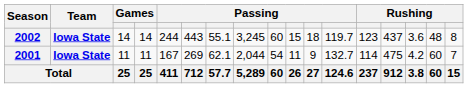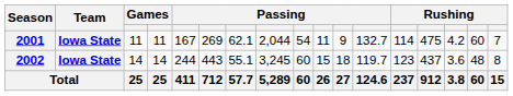 <table class="wikitable" style="text-align:center;">
 <tr>
 <th rowspan="2">Season</th>
 <th rowspan="2">Team</th>
 <th colspan="2">Games</th>
 <th colspan="8">Passing</th>
 <th colspan="5">Rushing</th>
 </tr>
 <tr>
 <th></th>
 <th></th>
 <th></th>
 <th></th>
 <th></th>
 <th></th>
 <th></th>
 <th></th>
 <th></th>
 <th></th>
 <th></th>
 <th></th>
 <th></th>
 <th></th>
 <th></th>
 </tr>
 <tr>
+<th><a href='#'>2001</a></th>
+<th><a href='#'>Iowa State</a></th>
+<td>11</td>
+<td>11</td>
+<td>167</td>
+<td>269</td>
+<td>62.1</td>
+<td>2,044</td>
+<td>54</td>
+<td>11</td>
+<td>9</td>
+<td>132.7</td>
+<td>114</td>
+<td>475</td>
+<td>4.2</td>
+<td>60</td>
+<td>7</td>
+</tr>
+<tr>
 <th><a href='#'>2002</a></th>
 <th><a href='#'>Iowa State</a></th>
 <td>14</td>
 <td>14</td>
 <td>244</td>
 <td>443</td>
 <td>55.1</td>
 <td>3,245</td>
 <td>60</td>
 <td>15</td>
 <td>18</td>
 <td>119.7</td>
 <td>123</td>
 <td>437</td>
 <td>3.6</td>
 <td>48</td>
 <td>8</td>
-</tr>
-<tr>
-<th><a href='#'>2001</a></th>
-<th><a href='#'>Iowa State</a></th>
-<td>11</td>
-<td>11</td>
-<td>167</td>
-<td>269</td>
-<td>62.1</td>
-<td>2,044</td>
-<td>54</td>
-<td>11</td>
-<td>9</td>
-<td>132.7</td>
-<td>114</td>
-<td>475</td>
-<td>4.2</td>
-<td>60</td>
-<td>7</td>
 </tr>
 <tr>
 <th colspan="2">Total</th>
 <th>25</th>
 <th>25</th>
 <th>411</th>
 <th>712</th>
 <th>57.7</th>
 <th>5,289</th>
 <th>60</th>
 <th>26</th>
 <th>27</th>
 <th>124.6</th>
 <th>237</th>
 <th>912</th>
 <th>3.8</th>
 <th>60</th>
 <th>15</th>
 </tr>
 </table>
